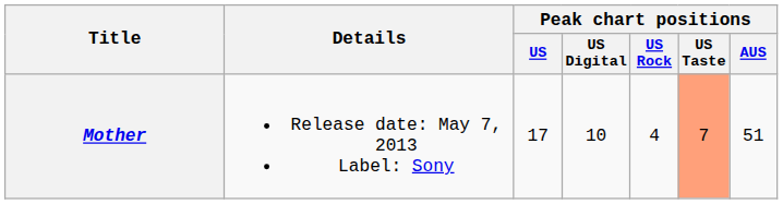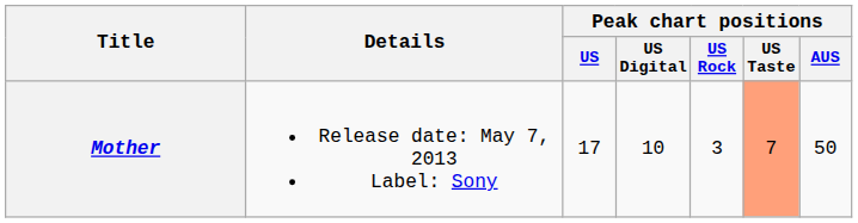 <table class="wikitable plainrowheaders" style="text-align:center;">
 <tr>
 <th rowspan="2" style="width:12em;">Title</th>
 <th rowspan="2" style="width:16em;">Details</th>
 <th colspan="8">Peak chart positions</th>
 </tr>
 <tr style="font-size:smaller;">
 <th style="width:30px;"><a href='#'>US</a><br></th>
 <th style="width:30px;">US Digital<br></th>
 <th style="width:30px;"><a href='#'>US Rock</a><br></th>
 <th style="width:30px;">US Taste<br></th>
 <th style="width:30px;"><a href='#'>AUS</a><br></th>
 </tr>
 <tr>
 <th scope="row"><em><a href='#'>Mother</a></em></th>
 <td><br><ul><li>Release date: May 7, 2013</li><li>Label: <a href='#'>Sony</a></li></ul></td>
 <td>17</td>
 <td>10</td>
-<td>4</td>
+<td>3</td>
 <td style="background: lightsalmon;">7</td>
-<td>51</td>
+<td>50</td>
 </tr>
 </table>
